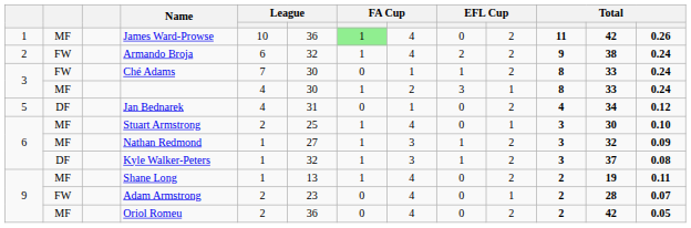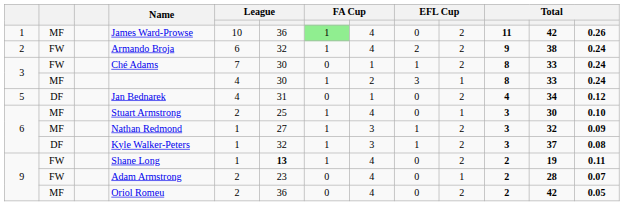 <table class="wikitable plainrowheaders" style="text-align:center;">
 <tr>
 <th scope="col" rowspan="2" style="width:3em;"></th>
 <th scope="col" rowspan="2" style="width:3em;"></th>
 <th scope="col" rowspan="2" style="width:3em;"></th>
 <th scope="col" rowspan="2" style="width:10em;">Name</th>
 <th scope="col" colspan="2">League</th>
 <th scope="col" colspan="2">FA Cup</th>
 <th scope="col" colspan="2">EFL Cup</th>
 <th scope="col" colspan="4">Total</th>
 </tr>
 <tr>
 <th scope="col" style="width:4em;"></th>
 <th scope="col" style="width:4em;"></th>
 <th scope="col" style="width:4em;"></th>
 <th scope="col" style="width:4em;"></th>
 <th scope="col" style="width:4em;"></th>
 <th scope="col" style="width:4em;"></th>
 <th scope="col" style="width:4em;"></th>
 <th scope="col" style="width:4em;"></th>
 <th scope="col" style="width:4em;"></th>
 </tr>
 <tr>
 <td>1</td>
 <td>MF</td>
 <td></td>
 <td align="left"><a href='#'>James Ward-Prowse</a></td>
 <td>10</td>
 <td>36</td>
 <td style="background: lightgreen;">1</td>
 <td>4</td>
 <td>0</td>
 <td>2</td>
 <td><strong>11</strong></td>
 <td><strong>42</strong></td>
 <td><strong>0.26</strong></td>
 </tr>
 <tr>
 <td>2</td>
 <td>FW</td>
 <td></td>
 <td align="left"><a href='#'>Armando Broja</a></td>
 <td>6</td>
 <td>32</td>
 <td>1</td>
 <td>4</td>
 <td>2</td>
 <td>2</td>
 <td><strong>9</strong></td>
 <td><strong>38</strong></td>
 <td><strong>0.24</strong></td>
 </tr>
 <tr>
 <td rowspan="2">3</td>
 <td>FW</td>
 <td></td>
 <td align="left"><a href='#'>Ché Adams</a></td>
 <td>7</td>
 <td>30</td>
 <td>0</td>
 <td>1</td>
 <td>1</td>
 <td>2</td>
 <td><strong>8</strong></td>
 <td><strong>33</strong></td>
 <td><strong>0.24</strong></td>
 </tr>
 <tr>
 <td>MF</td>
 <td></td>
 <td align="left"></td>
 <td>4</td>
 <td>30</td>
 <td>1</td>
 <td>2</td>
 <td>3</td>
 <td>1</td>
 <td><strong>8</strong></td>
 <td><strong>33</strong></td>
 <td><strong>0.24</strong></td>
 </tr>
 <tr>
 <td>5</td>
 <td>DF</td>
 <td></td>
 <td align="left"><a href='#'>Jan Bednarek</a></td>
 <td>4</td>
 <td>31</td>
 <td>0</td>
 <td>1</td>
 <td>0</td>
 <td>2</td>
 <td><strong>4</strong></td>
 <td><strong>34</strong></td>
 <td><strong>0.12</strong></td>
 </tr>
 <tr>
 <td rowspan="3">6</td>
 <td>MF</td>
 <td></td>
 <td align="left"><a href='#'>Stuart Armstrong</a></td>
 <td>2</td>
 <td>25</td>
 <td>1</td>
 <td>4</td>
 <td>0</td>
 <td>1</td>
 <td><strong>3</strong></td>
 <td><strong>30</strong></td>
 <td><strong>0.10</strong></td>
 </tr>
 <tr>
 <td>MF</td>
 <td></td>
 <td align="left"><a href='#'>Nathan Redmond</a></td>
 <td>1</td>
 <td>27</td>
 <td>1</td>
 <td>3</td>
 <td>1</td>
 <td>2</td>
 <td><strong>3</strong></td>
 <td><strong>32</strong></td>
 <td><strong>0.09</strong></td>
 </tr>
 <tr>
 <td>DF</td>
 <td></td>
 <td align="left"><a href='#'>Kyle Walker-Peters</a></td>
 <td>1</td>
 <td>32</td>
 <td>1</td>
 <td>3</td>
 <td>1</td>
 <td>2</td>
 <td><strong>3</strong></td>
 <td><strong>37</strong></td>
 <td><strong>0.08</strong></td>
 </tr>
 <tr>
 <td rowspan="3">9</td>
-<td>MF</td>
+<td>FW</td>
 <td></td>
 <td align="left"><a href='#'>Shane Long</a></td>
 <td>1</td>
-<td>13</td>
+<td><strong>13</strong></td>
 <td>1</td>
 <td>4</td>
 <td>0</td>
 <td>2</td>
 <td><strong>2</strong></td>
 <td><strong>19</strong></td>
 <td><strong>0.11</strong></td>
 </tr>
 <tr>
 <td>FW</td>
 <td></td>
 <td align="left"><a href='#'>Adam Armstrong</a></td>
 <td>2</td>
 <td>23</td>
 <td>0</td>
 <td>4</td>
 <td>0</td>
 <td>1</td>
 <td><strong>2</strong></td>
 <td><strong>28</strong></td>
 <td><strong>0.07</strong></td>
 </tr>
 <tr>
 <td>MF</td>
 <td></td>
 <td align="left"><a href='#'>Oriol Romeu</a></td>
 <td>2</td>
 <td>36</td>
 <td>0</td>
 <td>4</td>
 <td>0</td>
 <td>2</td>
 <td><strong>2</strong></td>
 <td><strong>42</strong></td>
 <td><strong>0.05</strong></td>
 </tr>
 </table>
